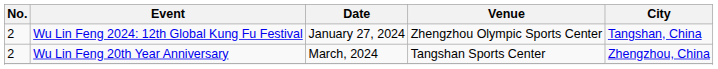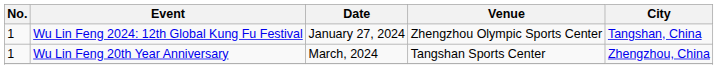 <table class="wikitable sortable">
 <tr>
 <th>No.</th>
 <th>Event</th>
 <th>Date</th>
 <th>Venue</th>
 <th>City</th>
 </tr>
 <tr>
-<td>2</td>
+<td>1</td>
 <td><a href='#'>Wu Lin Feng 2024: 12th Global Kung Fu Festival</a></td>
 <td>January 27, 2024</td>
 <td>Zhengzhou Olympic Sports Center</td>
 <td> <a href='#'>Tangshan, China</a></td>
 </tr>
 <tr>
-<td>2</td>
+<td>1</td>
 <td><a href='#'>Wu Lin Feng 20th Year Anniversary</a></td>
 <td>March, 2024</td>
 <td>Tangshan Sports Center</td>
 <td> <a href='#'>Zhengzhou, China</a></td>
 </tr>
 <tr>
 </tr>
 <tr>
 </tr>
 <tr>
 </tr>
 </table>
